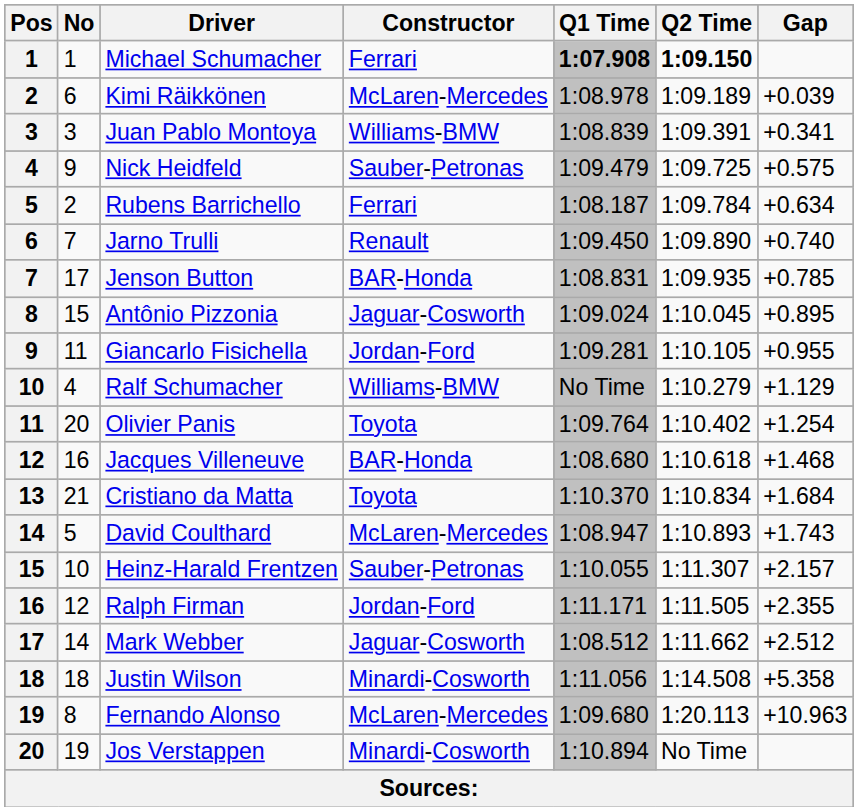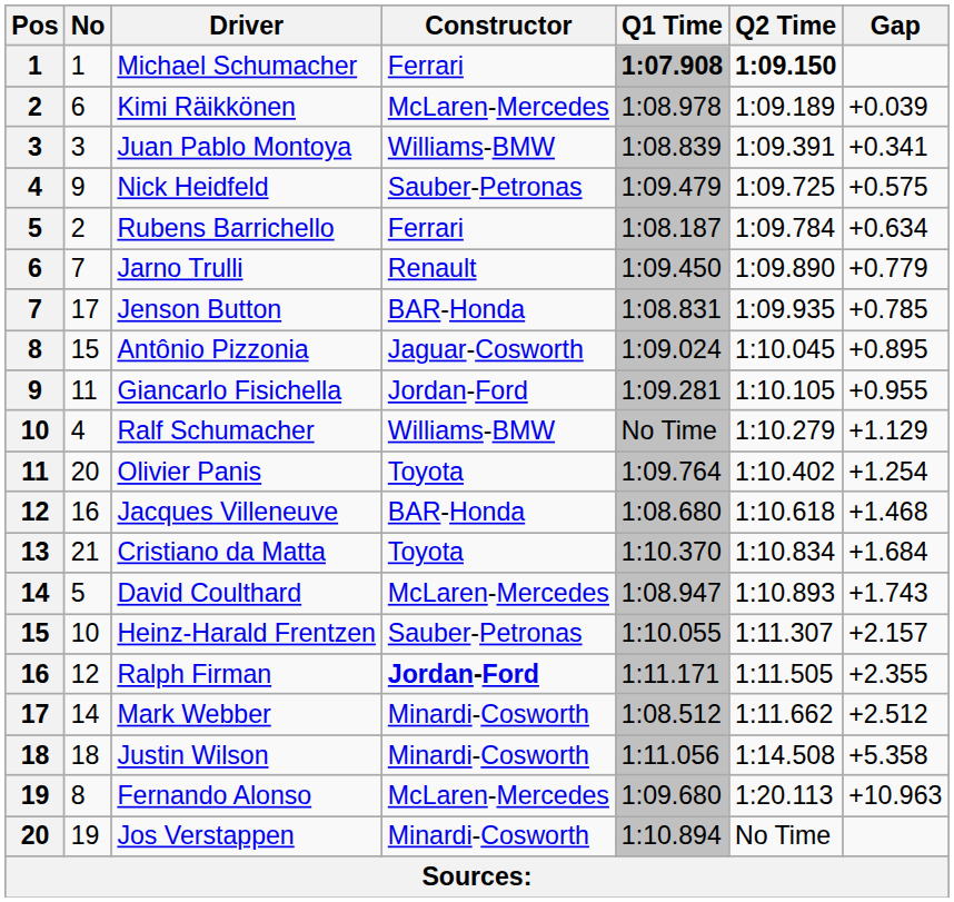 <table class="wikitable sortable" style="font-size: 85%;">
 <tr>
 <th>Pos</th>
 <th>No</th>
 <th>Driver</th>
 <th>Constructor</th>
 <th>Q1 Time</th>
 <th>Q2 Time</th>
 <th>Gap</th>
 </tr>
 <tr>
 <th>1</th>
 <td>1</td>
 <td> <a href='#'>Michael Schumacher</a></td>
 <td><a href='#'>Ferrari</a></td>
 <td style="background: silver"><strong>1:07.908</strong></td>
 <td><strong>1:09.150</strong></td>
 <td></td>
 </tr>
 <tr>
 <th>2</th>
 <td>6</td>
 <td> <a href='#'>Kimi Räikkönen</a></td>
 <td><a href='#'>McLaren</a>-<a href='#'>Mercedes</a></td>
 <td style="background: silver">1:08.978</td>
 <td>1:09.189</td>
 <td>+0.039</td>
 </tr>
 <tr>
 <th>3</th>
 <td>3</td>
 <td> <a href='#'>Juan Pablo Montoya</a></td>
 <td><a href='#'>Williams</a>-<a href='#'>BMW</a></td>
 <td style="background: silver">1:08.839</td>
 <td>1:09.391</td>
 <td>+0.341</td>
 </tr>
 <tr>
 <th>4</th>
 <td>9</td>
 <td> <a href='#'>Nick Heidfeld</a></td>
 <td><a href='#'>Sauber</a>-<a href='#'>Petronas</a></td>
 <td style="background: silver">1:09.479</td>
 <td>1:09.725</td>
 <td>+0.575</td>
 </tr>
 <tr>
 <th>5</th>
 <td>2</td>
 <td> <a href='#'>Rubens Barrichello</a></td>
 <td><a href='#'>Ferrari</a></td>
 <td style="background: silver">1:08.187</td>
 <td>1:09.784</td>
 <td>+0.634</td>
 </tr>
 <tr>
 <th>6</th>
 <td>7</td>
 <td> <a href='#'>Jarno Trulli</a></td>
 <td><a href='#'>Renault</a></td>
 <td style="background: silver">1:09.450</td>
 <td>1:09.890</td>
-<td>+0.740</td>
+<td>+0.779</td>
 </tr>
 <tr>
 <th>7</th>
 <td>17</td>
 <td> <a href='#'>Jenson Button</a></td>
 <td><a href='#'>BAR</a>-<a href='#'>Honda</a></td>
 <td style="background: silver">1:08.831</td>
 <td>1:09.935</td>
 <td>+0.785</td>
 </tr>
 <tr>
 <th>8</th>
 <td>15</td>
 <td> <a href='#'>Antônio Pizzonia</a></td>
 <td><a href='#'>Jaguar</a>-<a href='#'>Cosworth</a></td>
 <td style="background: silver">1:09.024</td>
 <td>1:10.045</td>
 <td>+0.895</td>
 </tr>
 <tr>
 <th>9</th>
 <td>11</td>
 <td> <a href='#'>Giancarlo Fisichella</a></td>
 <td><a href='#'>Jordan</a>-<a href='#'>Ford</a></td>
 <td style="background: silver">1:09.281</td>
 <td>1:10.105</td>
 <td>+0.955</td>
 </tr>
 <tr>
 <th>10</th>
 <td>4</td>
 <td> <a href='#'>Ralf Schumacher</a></td>
 <td><a href='#'>Williams</a>-<a href='#'>BMW</a></td>
 <td style="background: silver">No Time</td>
 <td>1:10.279</td>
 <td>+1.129</td>
 </tr>
 <tr>
 <th>11</th>
 <td>20</td>
 <td> <a href='#'>Olivier Panis</a></td>
 <td><a href='#'>Toyota</a></td>
 <td style="background: silver">1:09.764</td>
 <td>1:10.402</td>
 <td>+1.254</td>
 </tr>
 <tr>
 <th>12</th>
 <td>16</td>
 <td> <a href='#'>Jacques Villeneuve</a></td>
 <td><a href='#'>BAR</a>-<a href='#'>Honda</a></td>
 <td style="background: silver">1:08.680</td>
 <td>1:10.618</td>
 <td>+1.468</td>
 </tr>
 <tr>
 <th>13</th>
 <td>21</td>
 <td> <a href='#'>Cristiano da Matta</a></td>
 <td><a href='#'>Toyota</a></td>
 <td style="background: silver">1:10.370</td>
 <td>1:10.834</td>
 <td>+1.684</td>
 </tr>
 <tr>
 <th>14</th>
 <td>5</td>
 <td> <a href='#'>David Coulthard</a></td>
 <td><a href='#'>McLaren</a>-<a href='#'>Mercedes</a></td>
 <td style="background: silver">1:08.947</td>
 <td>1:10.893</td>
 <td>+1.743</td>
 </tr>
 <tr>
 <th>15</th>
 <td>10</td>
 <td> <a href='#'>Heinz-Harald Frentzen</a></td>
 <td><a href='#'>Sauber</a>-<a href='#'>Petronas</a></td>
 <td style="background: silver">1:10.055</td>
 <td>1:11.307</td>
 <td>+2.157</td>
 </tr>
 <tr>
 <th>16</th>
 <td>12</td>
 <td> <a href='#'>Ralph Firman</a></td>
-<td><a href='#'>Jordan</a>-<a href='#'>Ford</a></td>
+<td><strong><a href='#'>Jordan</a>-<a href='#'>Ford</a></strong></td>
 <td style="background: silver">1:11.171</td>
 <td>1:11.505</td>
 <td>+2.355</td>
 </tr>
 <tr>
 <th>17</th>
 <td>14</td>
 <td> <a href='#'>Mark Webber</a></td>
-<td><a href='#'>Jaguar</a>-<a href='#'>Cosworth</a></td>
+<td><a href='#'>Minardi</a>-<a href='#'>Cosworth</a></td>
 <td style="background: silver">1:08.512</td>
 <td>1:11.662</td>
 <td>+2.512</td>
 </tr>
 <tr>
 <th>18</th>
 <td>18</td>
 <td> <a href='#'>Justin Wilson</a></td>
 <td><a href='#'>Minardi</a>-<a href='#'>Cosworth</a></td>
 <td style="background: silver">1:11.056</td>
 <td>1:14.508</td>
 <td>+5.358</td>
 </tr>
 <tr>
 <th>19</th>
 <td>8</td>
 <td> <a href='#'>Fernando Alonso</a></td>
 <td><a href='#'>McLaren</a>-<a href='#'>Mercedes</a></td>
 <td style="background: silver">1:09.680</td>
 <td>1:20.113</td>
 <td>+10.963</td>
 </tr>
 <tr>
 <th>20</th>
 <td>19</td>
 <td> <a href='#'>Jos Verstappen</a></td>
 <td><a href='#'>Minardi</a>-<a href='#'>Cosworth</a></td>
 <td style="background: silver">1:10.894</td>
 <td>No Time</td>
 <td></td>
 </tr>
 <tr>
 <th colspan="7">Sources:</th>
 </tr>
 </table>
